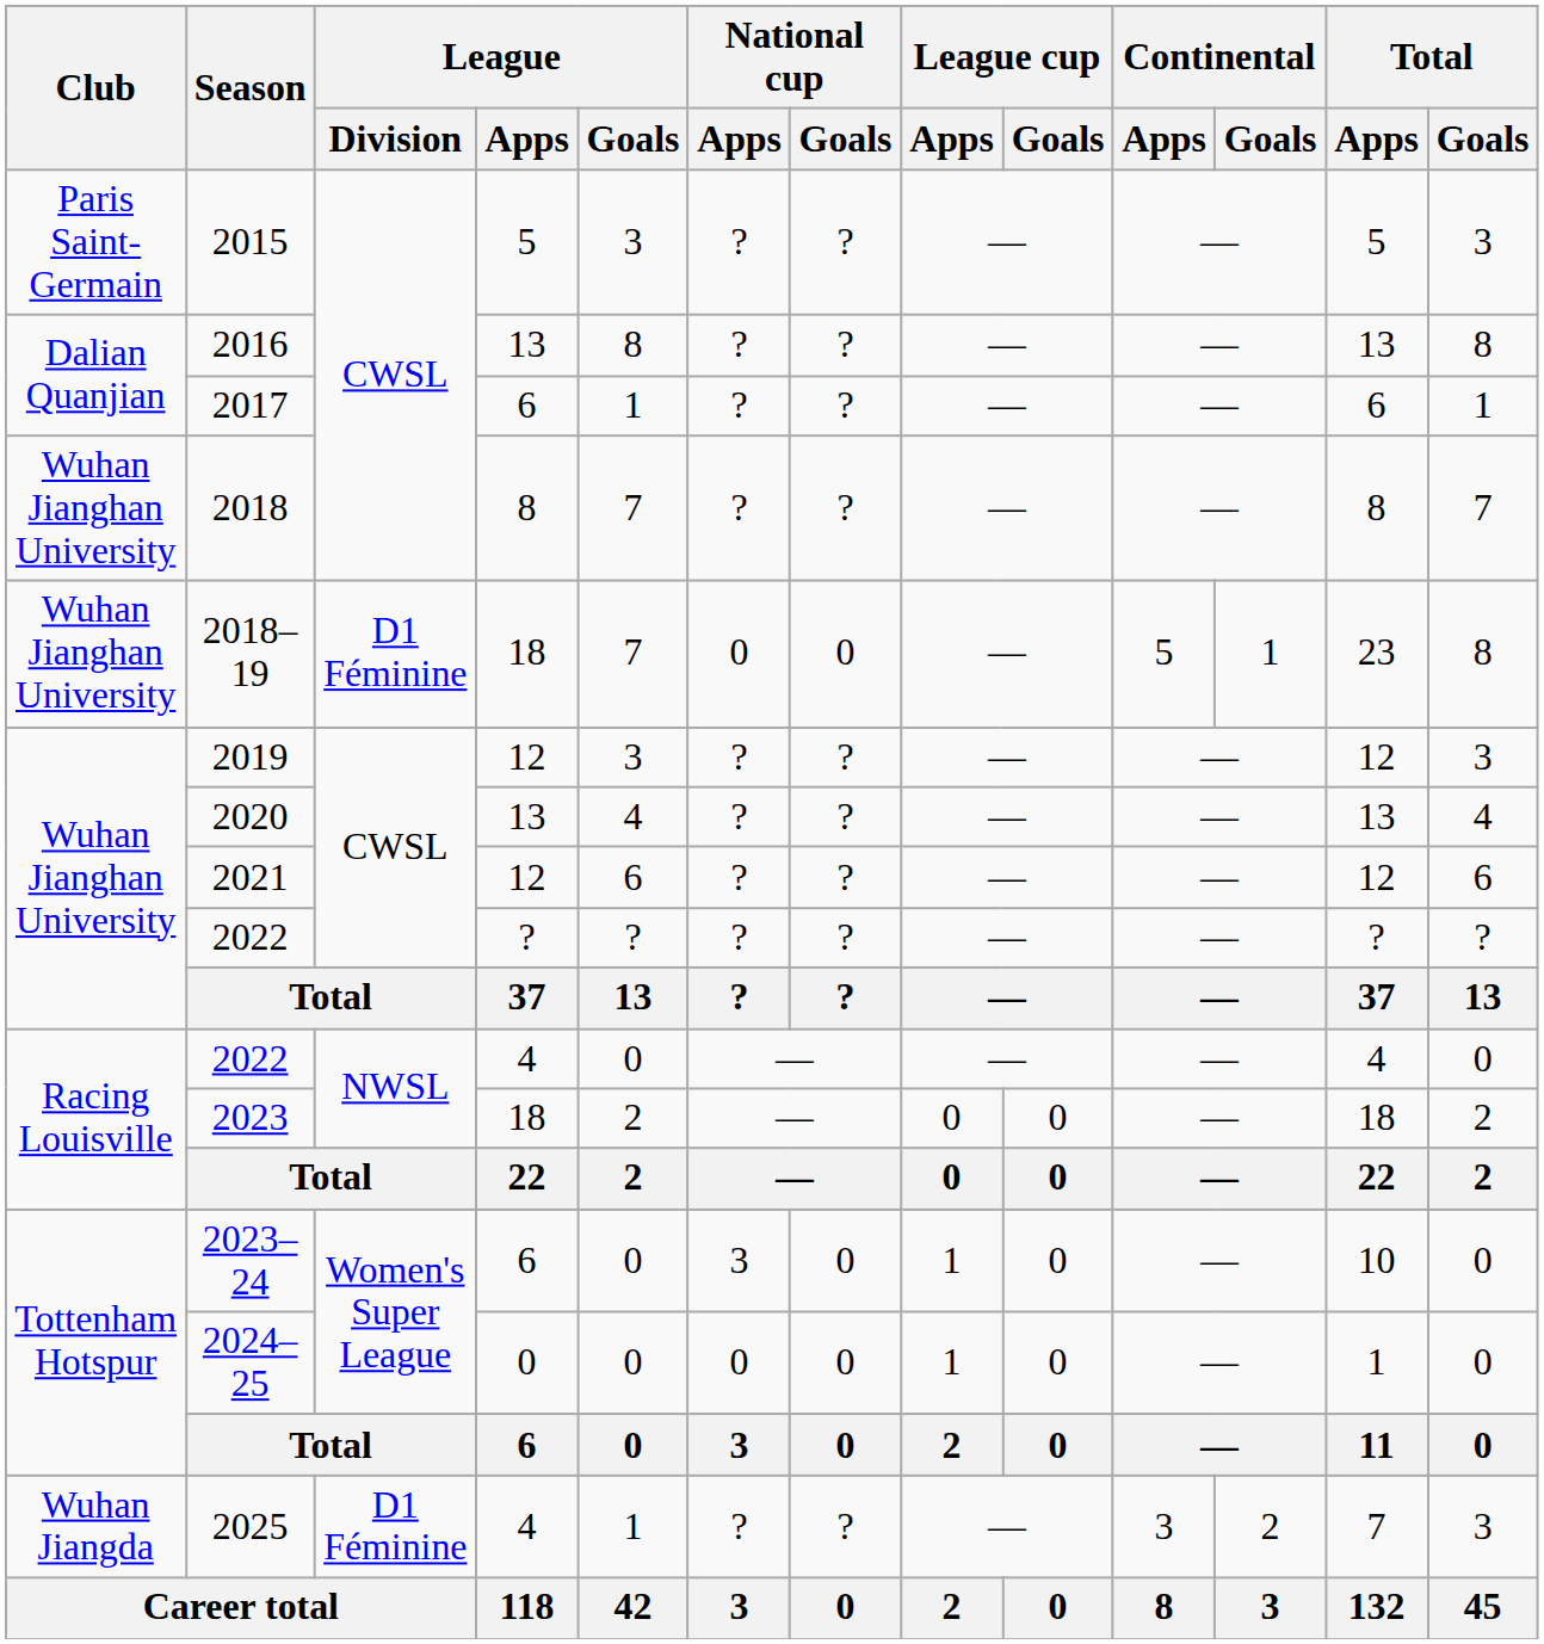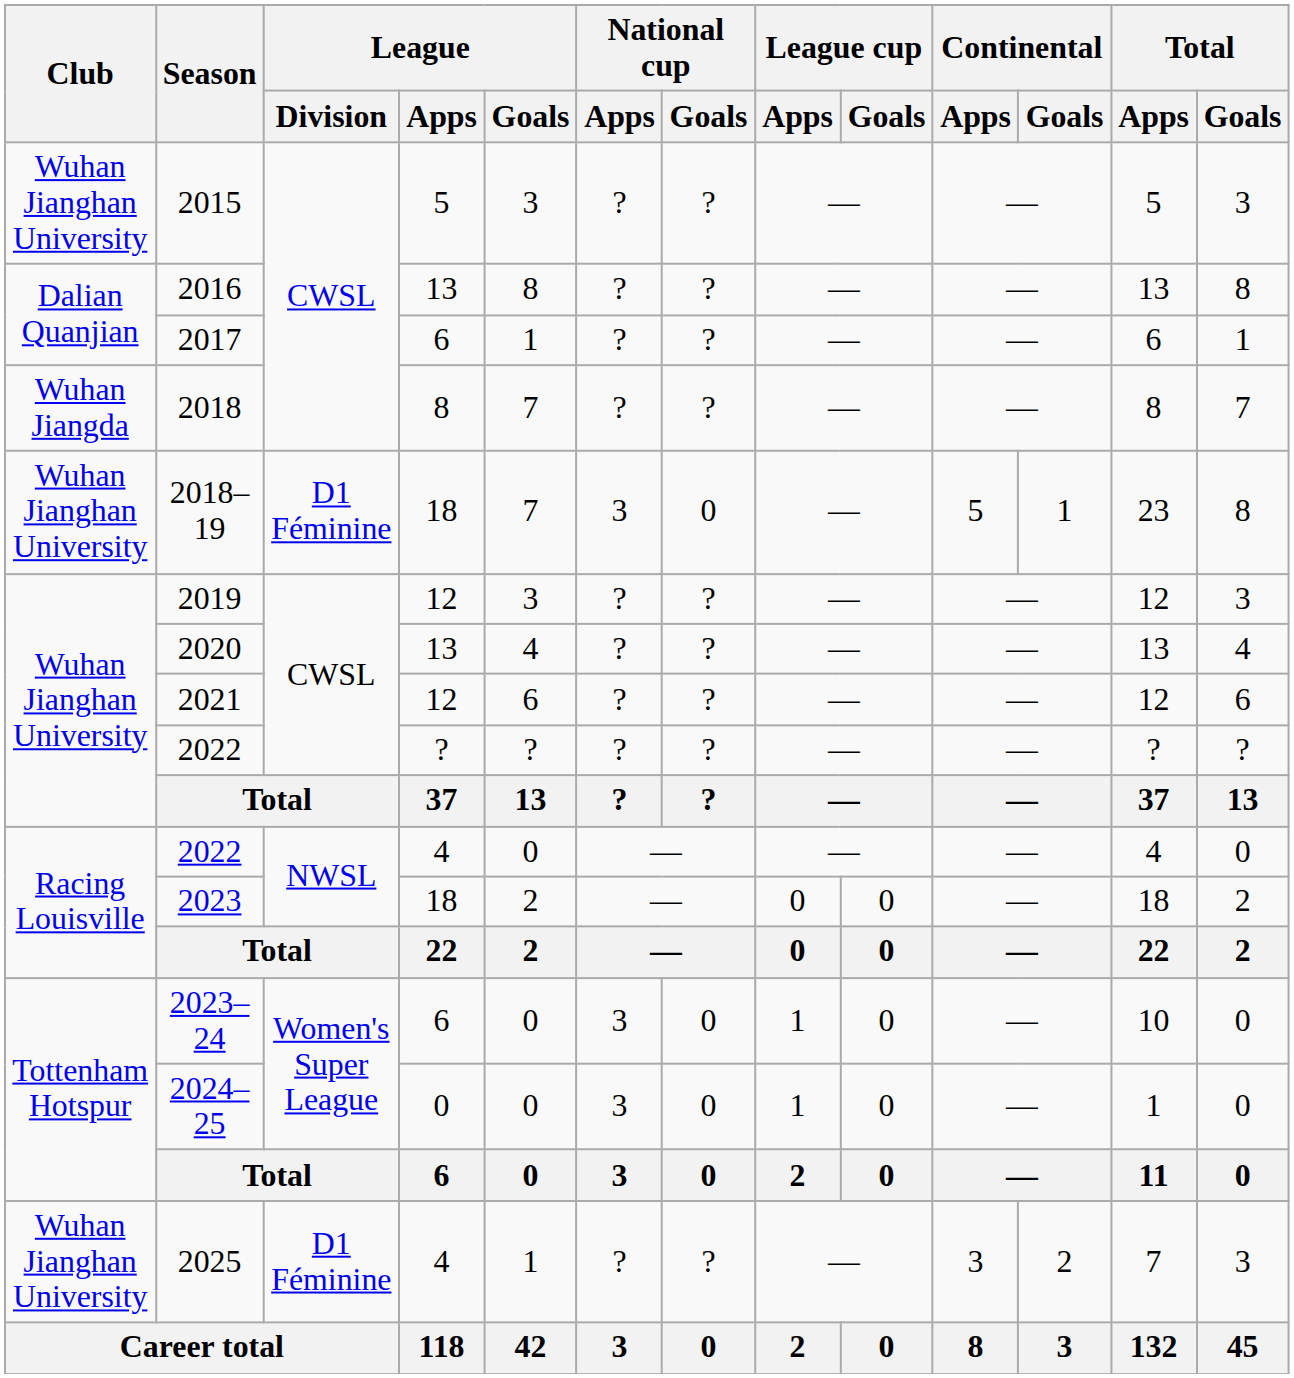 <table class="wikitable" style="text-align:center">
 <tr>
 <th rowspan="2">Club</th>
 <th rowspan="2">Season</th>
 <th colspan="3">League</th>
 <th colspan="2">National cup</th>
 <th colspan="2">League cup</th>
 <th colspan="2">Continental</th>
 <th colspan="2">Total</th>
 </tr>
 <tr>
 <th>Division</th>
 <th>Apps</th>
 <th>Goals</th>
 <th>Apps</th>
 <th>Goals</th>
 <th>Apps</th>
 <th>Goals</th>
 <th>Apps</th>
 <th>Goals</th>
 <th>Apps</th>
 <th>Goals</th>
 </tr>
 <tr>
-<td><a href='#'>Paris Saint-Germain</a></td>
+<td><a href='#'>Wuhan Jianghan University</a></td>
 <td>2015</td>
 <td rowspan="4"><a href='#'>CWSL</a></td>
 <td>5</td>
 <td>3</td>
 <td>?</td>
 <td>?</td>
 <td colspan="2">—</td>
 <td colspan="2">—</td>
 <td>5</td>
 <td>3</td>
 </tr>
 <tr>
 <td rowspan="2"><a href='#'>Dalian Quanjian</a></td>
 <td>2016</td>
 <td>13</td>
 <td>8</td>
 <td>?</td>
 <td>?</td>
 <td colspan="2">—</td>
 <td colspan="2">—</td>
 <td>13</td>
 <td>8</td>
 </tr>
 <tr>
 <td>2017</td>
 <td>6</td>
 <td>1</td>
 <td>?</td>
 <td>?</td>
 <td colspan="2">—</td>
 <td colspan="2">—</td>
 <td>6</td>
 <td>1</td>
 </tr>
 <tr>
-<td><a href='#'>Wuhan Jianghan University</a></td>
+<td rowspan="1"><a href='#'>Wuhan Jiangda</a></td>
 <td>2018</td>
 <td>8</td>
 <td>7</td>
 <td>?</td>
 <td>?</td>
 <td colspan="2">—</td>
 <td colspan="2">—</td>
 <td>8</td>
 <td>7</td>
 </tr>
 <tr>
 <td><a href='#'>Wuhan Jianghan University</a></td>
 <td>2018–19</td>
 <td><a href='#'>D1 Féminine</a></td>
 <td>18</td>
 <td>7</td>
-<td>0</td>
+<td>3</td>
 <td>0</td>
 <td colspan="2">—</td>
 <td>5</td>
 <td>1</td>
 <td>23</td>
 <td>8</td>
 </tr>
 <tr>
 <td rowspan="5"><a href='#'>Wuhan Jianghan University</a></td>
 <td>2019</td>
 <td rowspan="4">CWSL</td>
 <td>12</td>
 <td>3</td>
 <td>?</td>
 <td>?</td>
 <td colspan="2">—</td>
 <td colspan="2">—</td>
 <td>12</td>
 <td>3</td>
 </tr>
 <tr>
 <td>2020</td>
 <td>13</td>
 <td>4</td>
 <td>?</td>
 <td>?</td>
 <td colspan="2">—</td>
 <td colspan="2">—</td>
 <td>13</td>
 <td>4</td>
 </tr>
 <tr>
 <td>2021</td>
 <td>12</td>
 <td>6</td>
 <td>?</td>
 <td>?</td>
 <td colspan="2">—</td>
 <td colspan="2">—</td>
 <td>12</td>
 <td>6</td>
 </tr>
 <tr>
 <td>2022</td>
 <td>?</td>
 <td>?</td>
 <td>?</td>
 <td>?</td>
 <td colspan="2">—</td>
 <td colspan="2">—</td>
 <td>?</td>
 <td>?</td>
 </tr>
 <tr>
 <th colspan="2">Total</th>
 <th>37</th>
 <th>13</th>
 <th>?</th>
 <th>?</th>
 <th colspan="2">—</th>
 <th colspan="2">—</th>
 <th>37</th>
 <th>13</th>
 </tr>
 <tr>
 <td rowspan="3"><a href='#'>Racing Louisville</a></td>
 <td><a href='#'>2022</a></td>
 <td rowspan="2"><a href='#'>NWSL</a></td>
 <td>4</td>
 <td>0</td>
 <td colspan="2">—</td>
 <td colspan="2">—</td>
 <td colspan="2">—</td>
 <td>4</td>
 <td>0</td>
 </tr>
 <tr>
 <td><a href='#'>2023</a></td>
 <td>18</td>
 <td>2</td>
 <td colspan="2">—</td>
 <td>0</td>
 <td>0</td>
 <td colspan="2">—</td>
 <td>18</td>
 <td>2</td>
 </tr>
 <tr>
 <th colspan="2">Total</th>
 <th>22</th>
 <th>2</th>
 <th colspan="2">—</th>
 <th>0</th>
 <th>0</th>
 <th colspan="2">—</th>
 <th>22</th>
 <th>2</th>
 </tr>
 <tr>
 <td rowspan="3"><a href='#'>Tottenham Hotspur</a></td>
 <td><a href='#'>2023–24</a></td>
 <td rowspan="2"><a href='#'>Women's Super League</a></td>
 <td>6</td>
 <td>0</td>
 <td>3</td>
 <td>0</td>
 <td>1</td>
 <td>0</td>
 <td colspan="2">—</td>
 <td>10</td>
 <td>0</td>
 </tr>
 <tr>
 <td><a href='#'>2024–25</a></td>
 <td>0</td>
 <td>0</td>
-<td>0</td>
+<td>3</td>
 <td>0</td>
 <td>1</td>
 <td>0</td>
 <td colspan="2">—</td>
 <td>1</td>
 <td>0</td>
 </tr>
 <tr>
 <th colspan="2">Total</th>
 <th>6</th>
 <th>0</th>
 <th>3</th>
 <th>0</th>
 <th>2</th>
 <th>0</th>
 <th colspan="2">—</th>
 <th>11</th>
 <th>0</th>
 </tr>
 <tr>
-<td rowspan="1"><a href='#'>Wuhan Jiangda</a></td>
+<td><a href='#'>Wuhan Jianghan University</a></td>
 <td>2025</td>
 <td><a href='#'>D1 Féminine</a></td>
 <td>4</td>
 <td>1</td>
 <td>?</td>
 <td>?</td>
 <td colspan="2">—</td>
 <td>3</td>
 <td>2</td>
 <td>7</td>
 <td>3</td>
 </tr>
 <tr>
 <th colspan="3">Career total</th>
 <th>118</th>
 <th>42</th>
 <th>3</th>
 <th>0</th>
 <th>2</th>
 <th>0</th>
 <th>8</th>
 <th>3</th>
 <th>132</th>
 <th>45</th>
 </tr>
 </table>
